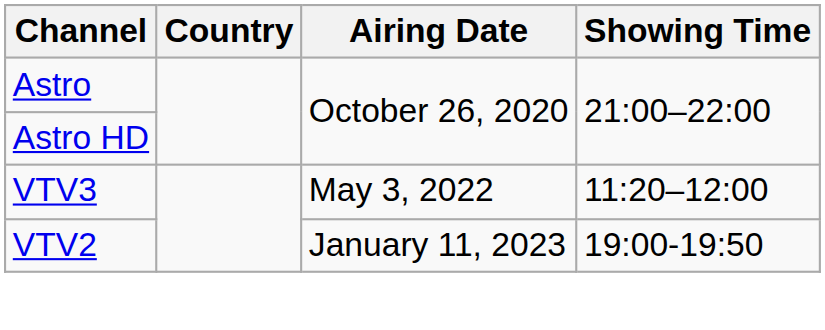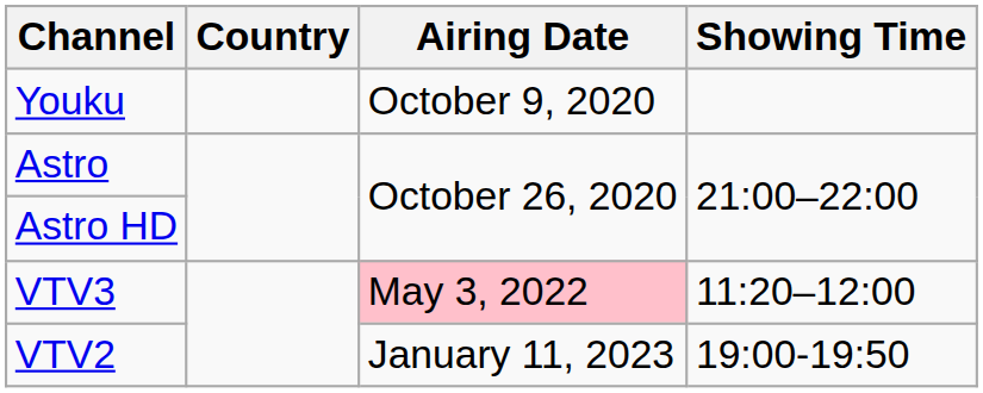 <table class="wikitable">
 <tr>
 <th>Channel</th>
 <th>Country</th>
 <th>Airing Date</th>
 <th>Showing Time</th>
+</tr>
+<tr>
+<td><a href='#'>Youku</a></td>
+<td></td>
+<td>October 9, 2020</td>
+<td></td>
 </tr>
 <tr>
 <td><a href='#'>Astro</a></td>
 <td rowspan="2"></td>
 <td rowspan="2">October 26, 2020</td>
 <td rowspan="2">21:00–22:00</td>
 </tr>
 <tr>
 <td><a href='#'>Astro HD</a></td>
 </tr>
 <tr>
 <td><a href='#'>VTV3</a></td>
 <td rowspan="2"></td>
-<td>May 3, 2022</td>
+<td style="background: pink;">May 3, 2022</td>
 <td>11:20–12:00</td>
 </tr>
 <tr>
 <td><a href='#'>VTV2</a></td>
 <td>January 11, 2023</td>
 <td>19:00-19:50</td>
 </tr>
 </table>
